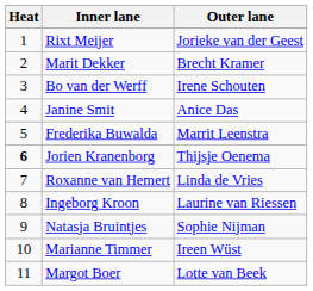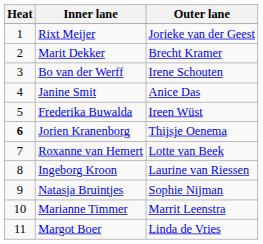 <table class="wikitable">
 <tr>
 <th>Heat</th>
 <th>Inner lane</th>
 <th>Outer lane</th>
 </tr>
 <tr>
 </tr>
 <tr>
 <td align=center>1</td>
 <td><a href='#'>Rixt Meijer</a></td>
 <td><a href='#'>Jorieke van der Geest</a></td>
 </tr>
 <tr>
 <td align=center>2</td>
 <td><a href='#'>Marit Dekker</a></td>
 <td><a href='#'>Brecht Kramer</a></td>
 </tr>
 <tr>
 <td align=center>3</td>
 <td><a href='#'>Bo van der Werff</a></td>
 <td><a href='#'>Irene Schouten</a></td>
 </tr>
 <tr>
 <td align=center>4</td>
 <td><a href='#'>Janine Smit</a></td>
 <td><a href='#'>Anice Das</a></td>
 </tr>
 <tr>
 <td align=center>5</td>
 <td><a href='#'>Frederika Buwalda</a></td>
-<td><a href='#'>Marrit Leenstra</a></td>
+<td><a href='#'>Ireen Wüst</a></td>
 </tr>
 <tr>
 <td align=center><strong>6</strong></td>
 <td><a href='#'>Jorien Kranenborg</a></td>
 <td><a href='#'>Thijsje Oenema</a></td>
 </tr>
 <tr>
 <td align=center>7</td>
 <td><a href='#'>Roxanne van Hemert</a></td>
-<td><a href='#'>Linda de Vries</a></td>
+<td><a href='#'>Lotte van Beek</a></td>
 </tr>
 <tr>
 <td align=center>8</td>
 <td><a href='#'>Ingeborg Kroon</a></td>
 <td><a href='#'>Laurine van Riessen</a></td>
 </tr>
 <tr>
 <td align=center>9</td>
 <td><a href='#'>Natasja Bruintjes</a></td>
 <td><a href='#'>Sophie Nijman</a></td>
 </tr>
 <tr>
 <td align=center>10</td>
 <td><a href='#'>Marianne Timmer</a></td>
-<td><a href='#'>Ireen Wüst</a></td>
+<td><a href='#'>Marrit Leenstra</a></td>
 </tr>
 <tr>
 <td align=center>11</td>
 <td><a href='#'>Margot Boer</a></td>
-<td><a href='#'>Lotte van Beek</a></td>
+<td><a href='#'>Linda de Vries</a></td>
 </tr>
 </table>
